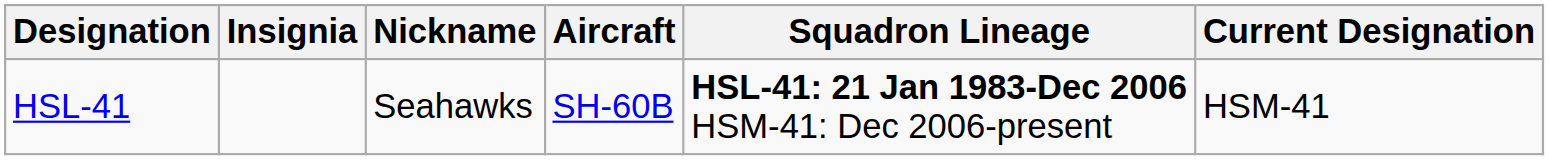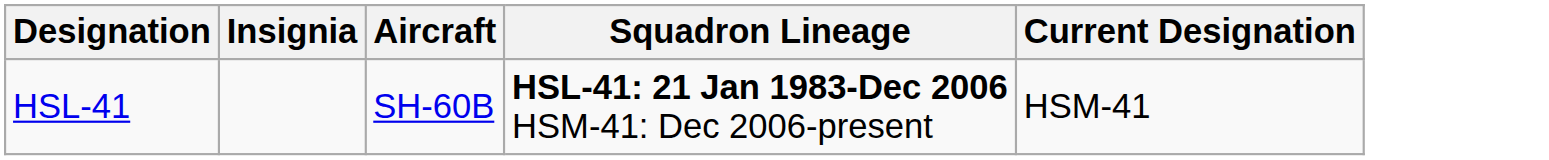 <table class="wikitable">
 <tr>
 <th>Designation</th>
 <th>Insignia</th>
-<th>Nickname</th>
 <th>Aircraft</th>
 <th>Squadron Lineage</th>
 <th>Current Designation</th>
 </tr>
 <tr>
 <td><a href='#'>HSL-41</a></td>
 <td></td>
-<td>Seahawks</td>
 <td><a href='#'>SH-60B</a></td>
 <td style="white-space: nowrap;"><strong>HSL-41: 21 Jan 1983-Dec 2006</strong><br>HSM-41: Dec 2006-present</td>
 <td>HSM-41</td>
 </tr>
 </table>
